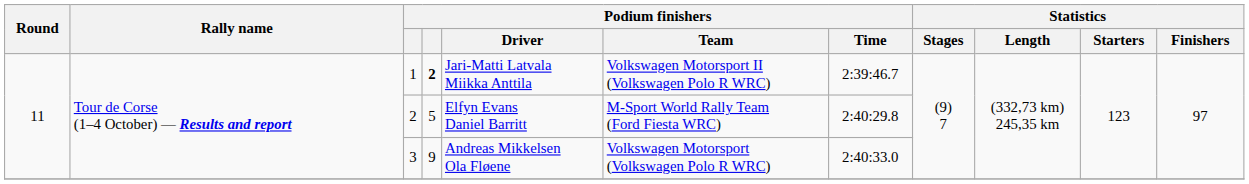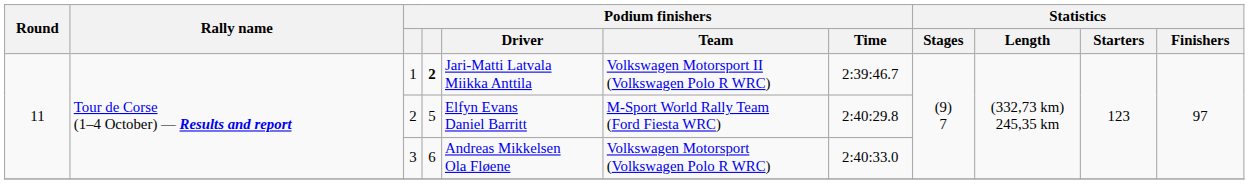 <table class="wikitable" width=90% style="font-size:85%;">
 <tr>
 <th rowspan=2>Round</th>
 <th style="width:22em" rowspan=2>Rally name</th>
 <th colspan=5>Podium finishers</th>
 <th colspan=4>Statistics</th>
 </tr>
 <tr>
 <th></th>
 <th></th>
 <th>Driver</th>
 <th>Team</th>
 <th>Time</th>
 <th>Stages</th>
 <th>Length</th>
 <th>Starters</th>
 <th>Finishers</th>
 </tr>
 <tr>
 <td rowspan=3 align=center>11</td>
 <td rowspan=3 nowrap> <a href='#'>Tour de Corse</a><br>(1–4 October) — <strong><em><a href='#'>Results and report</a></em></strong></td>
 <td align=center>1</td>
 <td align=center><strong>2</strong></td>
 <td nowrap> <a href='#'>Jari-Matti Latvala</a> <br> <a href='#'>Miikka Anttila</a></td>
 <td nowrap> <a href='#'>Volkswagen Motorsport II</a> <br> (<a href='#'>Volkswagen Polo R WRC</a>)</td>
 <td align=center>2:39:46.7</td>
 <td rowspan=3 align=center>(9)<br>7</td>
 <td rowspan=3 align=center>(332,73 km)<br>245,35 km</td>
 <td rowspan=3 align=center>123</td>
 <td rowspan=3 align=center>97</td>
 </tr>
 <tr>
 <td align=center>2</td>
 <td align=center>5</td>
 <td nowrap> <a href='#'>Elfyn Evans</a> <br> <a href='#'>Daniel Barritt</a></td>
 <td nowrap> <a href='#'>M-Sport World Rally Team</a> <br>  (<a href='#'>Ford Fiesta WRC</a>)</td>
 <td align=center>2:40:29.8</td>
 </tr>
 <tr>
 <td align=center>3</td>
-<td align=center>9</td>
+<td align=center>6</td>
 <td nowrap> <a href='#'>Andreas Mikkelsen</a> <br> <a href='#'>Ola Fløene</a></td>
 <td nowrap> <a href='#'>Volkswagen Motorsport</a> <br> (<a href='#'>Volkswagen Polo R WRC</a>)</td>
 <td align=center>2:40:33.0</td>
 </tr>
 <tr>
 </tr>
 </table>
